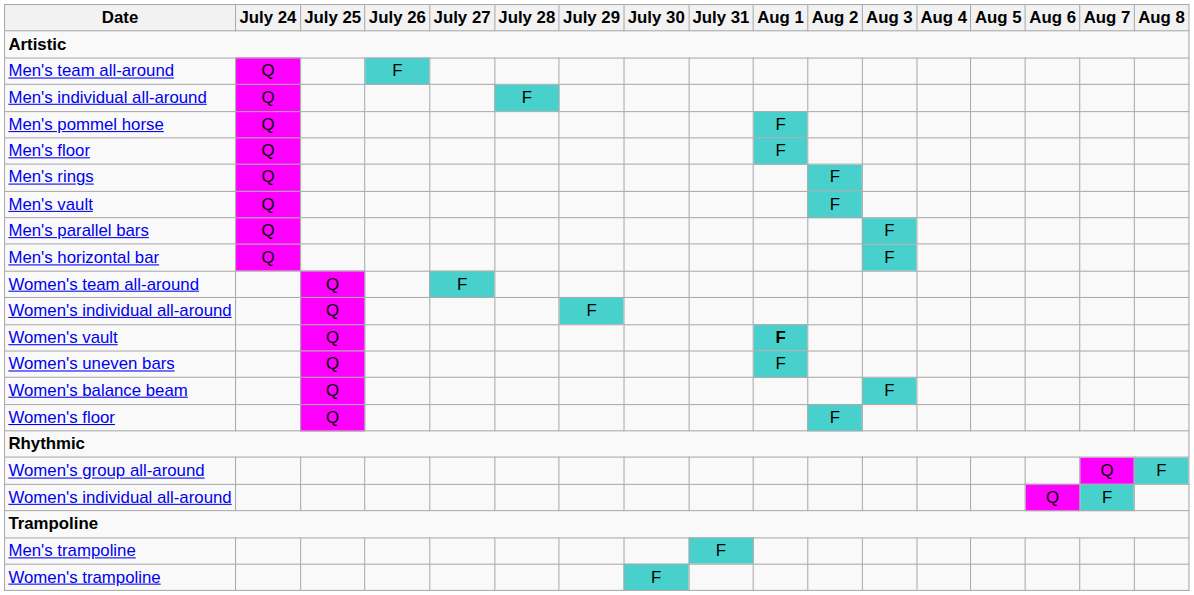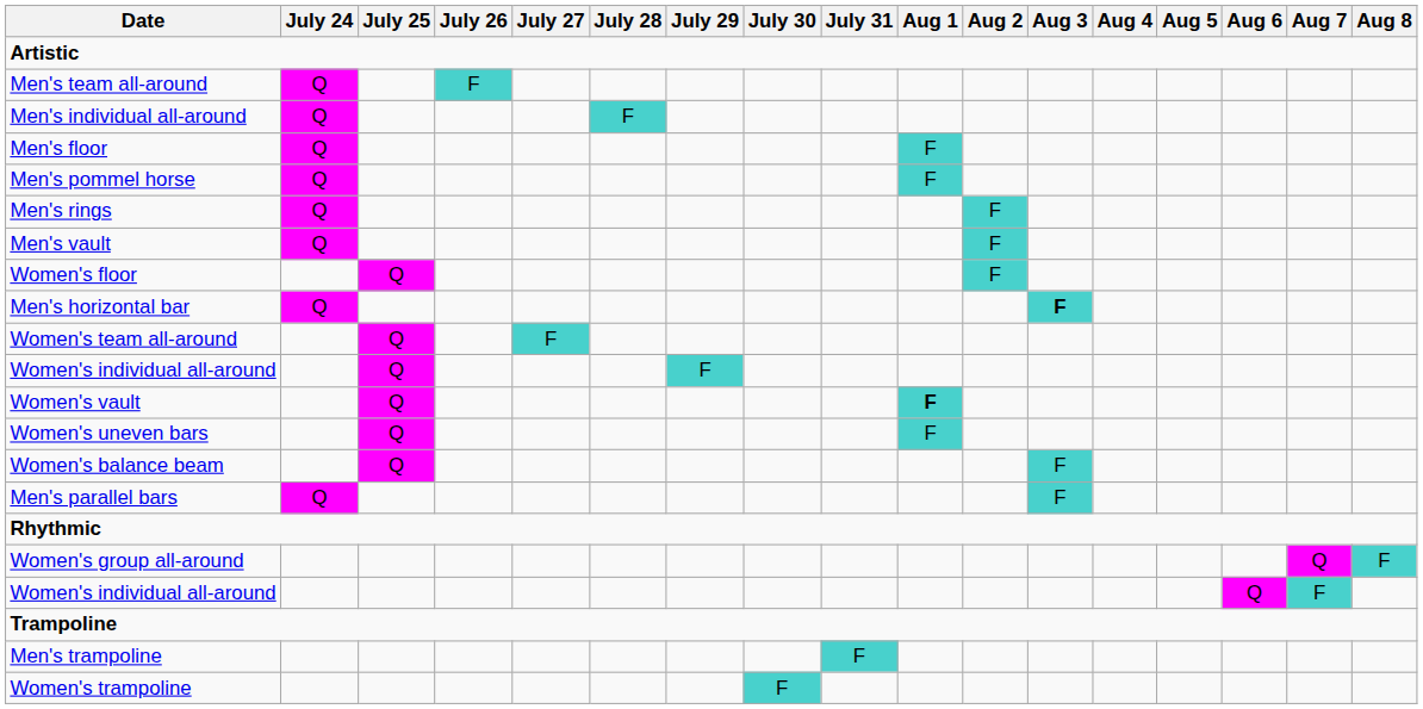 <table class="wikitable olympic-schedule Gymnastics">
 <tr>
 <th>Date</th>
 <th>July 24</th>
 <th>July 25</th>
 <th>July 26</th>
 <th>July 27</th>
 <th>July 28</th>
 <th>July 29</th>
 <th>July 30</th>
 <th>July 31</th>
 <th>Aug 1</th>
 <th>Aug 2</th>
 <th>Aug 3</th>
 <th>Aug 4</th>
 <th>Aug 5</th>
 <th>Aug 6</th>
 <th>Aug 7</th>
 <th>Aug 8</th>
 </tr>
 <tr>
 <td colspan="17" class="event"><strong>Artistic</strong></td>
 </tr>
 <tr>
 <td class="event"><a href='#'>Men's team all-around</a></td>
 <td bgcolor="#FF00FF" align="center" class="qualification">Q</td>
 <td></td>
 <td bgcolor="#48D1CC" align="center" class="finals">F</td>
 <td></td>
 <td></td>
 <td></td>
 <td></td>
 <td></td>
 <td></td>
 <td></td>
 <td></td>
 <td></td>
 <td></td>
 <td></td>
 <td></td>
 <td></td>
 </tr>
 <tr>
 <td class="event"><a href='#'>Men's individual all-around</a></td>
 <td bgcolor="#FF00FF" align="center" class="qualification">Q</td>
 <td></td>
 <td></td>
 <td></td>
 <td bgcolor="#48D1CC" align="center" class="finals">F</td>
 <td></td>
 <td></td>
 <td></td>
 <td></td>
 <td></td>
 <td></td>
 <td></td>
 <td></td>
 <td></td>
 <td></td>
 <td></td>
 </tr>
 <tr>
-<td class="event"><a href='#'>Men's pommel horse</a></td>
+<td class="event"><a href='#'>Men's floor</a></td>
 <td bgcolor="#FF00FF" align="center" class="qualification">Q</td>
 <td></td>
 <td></td>
 <td></td>
 <td></td>
 <td></td>
 <td></td>
 <td></td>
 <td bgcolor="#48D1CC" align="center" class="finals">F</td>
 <td></td>
 <td></td>
 <td></td>
 <td></td>
 <td></td>
 <td></td>
 <td></td>
 </tr>
 <tr>
-<td class="event"><a href='#'>Men's floor</a></td>
+<td class="event"><a href='#'>Men's pommel horse</a></td>
 <td bgcolor="#FF00FF" align="center" class="qualification">Q</td>
 <td></td>
 <td></td>
 <td></td>
 <td></td>
 <td></td>
 <td></td>
 <td></td>
 <td bgcolor="#48D1CC" align="center" class="finals">F</td>
 <td></td>
 <td></td>
 <td></td>
 <td></td>
 <td></td>
 <td></td>
 <td></td>
 </tr>
 <tr>
 <td class="event"><a href='#'>Men's rings</a></td>
 <td bgcolor="#FF00FF" align="center" class="qualification">Q</td>
 <td></td>
 <td></td>
 <td></td>
 <td></td>
 <td></td>
 <td></td>
 <td></td>
 <td></td>
 <td bgcolor="#48D1CC" align="center" class="finals">F</td>
 <td></td>
 <td></td>
 <td></td>
 <td></td>
 <td></td>
 <td></td>
 </tr>
 <tr>
 <td class="event"><a href='#'>Men's vault</a></td>
 <td bgcolor="#FF00FF" align="center" class="qualification">Q</td>
 <td></td>
 <td></td>
 <td></td>
 <td></td>
 <td></td>
 <td></td>
 <td></td>
 <td></td>
 <td bgcolor="#48D1CC" align="center" class="finals">F</td>
 <td></td>
 <td></td>
 <td></td>
 <td></td>
 <td></td>
 <td></td>
 </tr>
 <tr>
-<td class="event"><a href='#'>Men's parallel bars</a></td>
+<td class="event"><a href='#'>Women's floor</a></td>
+<td></td>
 <td bgcolor="#FF00FF" align="center" class="qualification">Q</td>
 <td></td>
 <td></td>
 <td></td>
 <td></td>
 <td></td>
 <td></td>
 <td></td>
+<td bgcolor="#48D1CC" align="center" class="finals">F</td>
 <td></td>
-<td></td>
-<td bgcolor="#48D1CC" align="center" class="finals">F</td>
 <td></td>
 <td></td>
 <td></td>
 <td></td>
 <td></td>
 </tr>
 <tr>
 <td class="event"><a href='#'>Men's horizontal bar</a></td>
 <td bgcolor="#FF00FF" align="center" class="qualification">Q</td>
 <td></td>
 <td></td>
 <td></td>
 <td></td>
 <td></td>
 <td></td>
 <td></td>
 <td></td>
 <td></td>
-<td bgcolor="#48D1CC" align="center" class="finals">F</td>
+<td bgcolor="#48D1CC" align="center" class="finals"><strong>F</strong></td>
 <td></td>
 <td></td>
 <td></td>
 <td></td>
 <td></td>
 </tr>
 <tr>
 <td class="event"><a href='#'>Women's team all-around</a></td>
 <td></td>
 <td bgcolor="#FF00FF" align="center" class="qualification">Q</td>
 <td></td>
 <td bgcolor="#48D1CC" align="center" class="finals">F</td>
 <td></td>
 <td></td>
 <td></td>
 <td></td>
 <td></td>
 <td></td>
 <td></td>
 <td></td>
 <td></td>
 <td></td>
 <td></td>
 <td></td>
 </tr>
 <tr>
 <td class="event"><a href='#'>Women's individual all-around</a></td>
 <td></td>
 <td bgcolor="#FF00FF" align="center" class="qualification">Q</td>
 <td></td>
 <td></td>
 <td></td>
 <td bgcolor="#48D1CC" align="center" class="finals">F</td>
 <td></td>
 <td></td>
 <td></td>
 <td></td>
 <td></td>
 <td></td>
 <td></td>
 <td></td>
 <td></td>
 <td></td>
 </tr>
 <tr>
 <td class="event"><a href='#'>Women's vault</a></td>
 <td></td>
 <td bgcolor="#FF00FF" align="center" class="qualification">Q</td>
 <td></td>
 <td></td>
 <td></td>
 <td></td>
 <td></td>
 <td></td>
 <td bgcolor="#48D1CC" align="center" class="finals"><strong>F</strong></td>
 <td></td>
 <td></td>
 <td></td>
 <td></td>
 <td></td>
 <td></td>
 <td></td>
 </tr>
 <tr>
 <td class="event"><a href='#'>Women's uneven bars</a></td>
 <td></td>
 <td bgcolor="#FF00FF" align="center" class="qualification">Q</td>
 <td></td>
 <td></td>
 <td></td>
 <td></td>
 <td></td>
 <td></td>
 <td bgcolor="#48D1CC" align="center" class="finals">F</td>
 <td></td>
 <td></td>
 <td></td>
 <td></td>
 <td></td>
 <td></td>
 <td></td>
 </tr>
 <tr>
 <td class="event"><a href='#'>Women's balance beam</a></td>
 <td></td>
 <td bgcolor="#FF00FF" align="center" class="qualification">Q</td>
 <td></td>
 <td></td>
 <td></td>
 <td></td>
 <td></td>
 <td></td>
 <td></td>
 <td></td>
 <td bgcolor="#48D1CC" align="center" class="finals">F</td>
 <td></td>
 <td></td>
 <td></td>
 <td></td>
 <td></td>
 </tr>
 <tr>
-<td class="event"><a href='#'>Women's floor</a></td>
-<td></td>
+<td class="event"><a href='#'>Men's parallel bars</a></td>
 <td bgcolor="#FF00FF" align="center" class="qualification">Q</td>
 <td></td>
 <td></td>
 <td></td>
 <td></td>
 <td></td>
 <td></td>
 <td></td>
+<td></td>
+<td></td>
 <td bgcolor="#48D1CC" align="center" class="finals">F</td>
-<td></td>
 <td></td>
 <td></td>
 <td></td>
 <td></td>
 <td></td>
 </tr>
 <tr>
 <td colspan="17" class="event"><strong>Rhythmic</strong></td>
 </tr>
 <tr>
 <td class="event"><a href='#'>Women's group all-around</a></td>
 <td></td>
 <td></td>
 <td></td>
 <td></td>
 <td></td>
 <td></td>
 <td></td>
 <td></td>
 <td></td>
 <td></td>
 <td></td>
 <td></td>
 <td></td>
 <td></td>
 <td bgcolor="#FF00FF" align="center" class="qualification">Q</td>
 <td bgcolor="#48D1CC" align="center" class="finals">F</td>
 </tr>
 <tr>
 <td class="event"><a href='#'>Women's individual all-around</a></td>
 <td></td>
 <td></td>
 <td></td>
 <td></td>
 <td></td>
 <td></td>
 <td></td>
 <td></td>
 <td></td>
 <td></td>
 <td></td>
 <td></td>
 <td></td>
 <td bgcolor="#FF00FF" align="center" class="qualification">Q</td>
 <td bgcolor="#48D1CC" align="center" class="finals">F</td>
 <td></td>
 </tr>
 <tr>
 <td colspan="17" class="event"><strong>Trampoline</strong></td>
 </tr>
 <tr>
 <td class="event"><a href='#'>Men's trampoline</a></td>
 <td></td>
 <td></td>
 <td></td>
 <td></td>
 <td></td>
 <td></td>
 <td></td>
 <td bgcolor="#48D1CC" align="center" class="finals">F</td>
 <td></td>
 <td></td>
 <td></td>
 <td></td>
 <td></td>
 <td></td>
 <td></td>
 <td></td>
 </tr>
 <tr>
 <td class="event"><a href='#'>Women's trampoline</a></td>
 <td></td>
 <td></td>
 <td></td>
 <td></td>
 <td></td>
 <td></td>
 <td bgcolor="#48D1CC" align="center" class="finals">F</td>
 <td></td>
 <td></td>
 <td></td>
 <td></td>
 <td></td>
 <td></td>
 <td></td>
 <td></td>
 <td></td>
 </tr>
 </table>
